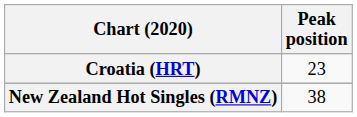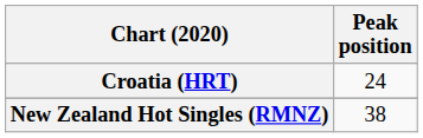 <table class="wikitable sortable plainrowheaders" style="text-align:center">
 <tr>
 <th>Chart (2020)</th>
 <th>Peak<br>position</th>
 </tr>
 <tr>
 </tr>
 <tr>
 <th scope="row">Croatia (<a href='#'>HRT</a>)</th>
-<td>23</td>
+<td>24</td>
 </tr>
 <tr>
 </tr>
 <tr>
 <th scope="row">New Zealand Hot Singles (<a href='#'>RMNZ</a>)</th>
 <td>38</td>
 </tr>
 </table>
